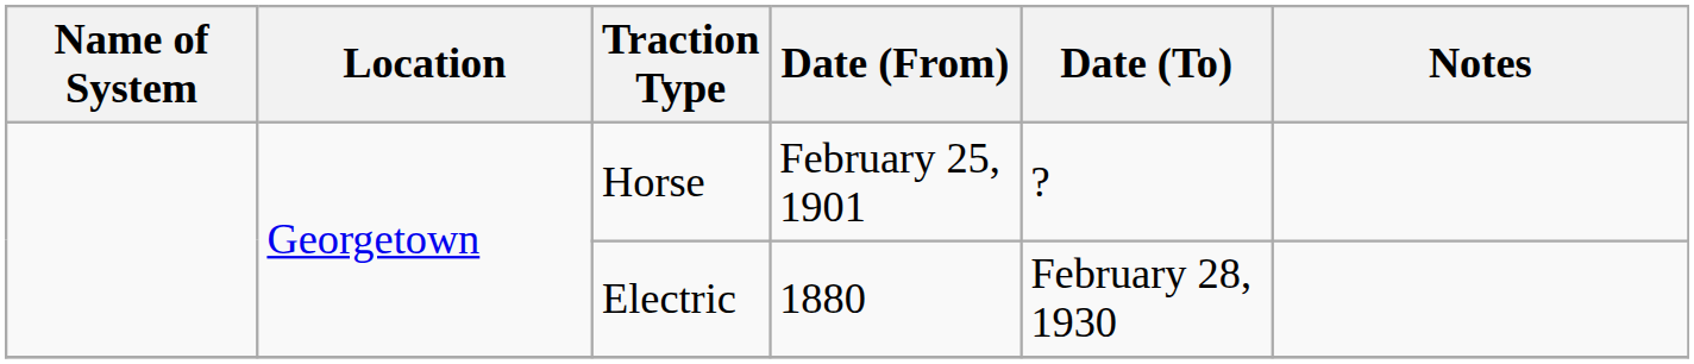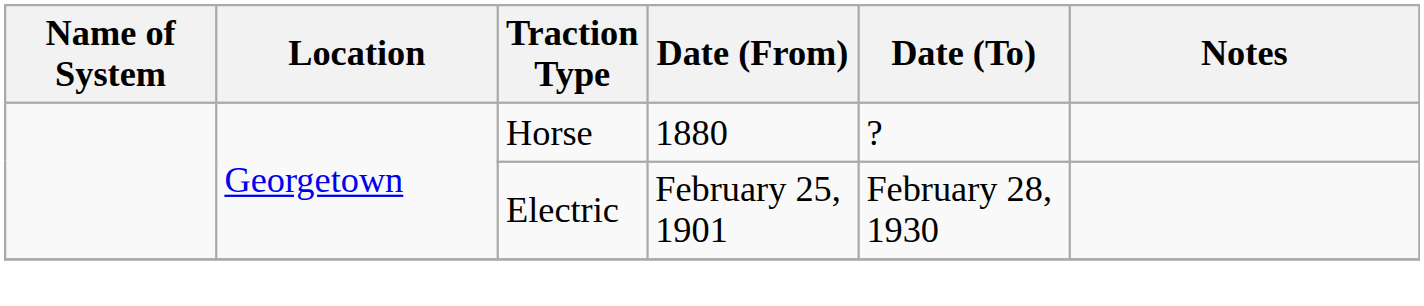 <table class="wikitable" width=100%>
 <tr>
 <th width=15%>Name of System</th>
 <th width=20%>Location</th>
 <th width=10%>Traction<br>Type</th>
 <th width=15%>Date (From)</th>
 <th width=15%>Date (To)</th>
 <th width=25%>Notes</th>
 </tr>
 <tr>
 <td rowspan="2"> </td>
 <td rowspan="2"><a href='#'>Georgetown</a></td>
 <td>Horse</td>
-<td>February 25, 1901</td>
+<td>1880</td>
 <td>?</td>
 <td> </td>
 </tr>
 <tr>
 <td>Electric</td>
-<td>1880</td>
+<td>February 25, 1901</td>
 <td>February 28, 1930</td>
 <td> </td>
 </tr>
 <tr>
 </tr>
 </table>
